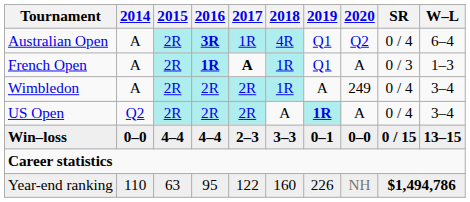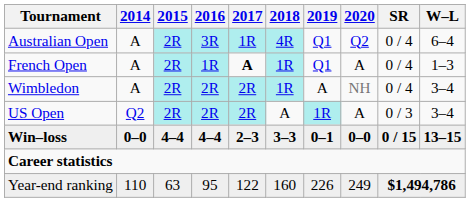 <table class=wikitable style=text-align:center;>
 <tr>
 <th>Tournament</th>
 <th><a href='#'>2014</a></th>
 <th><a href='#'>2015</a></th>
 <th><a href='#'>2016</a></th>
 <th><a href='#'>2017</a></th>
 <th><a href='#'>2018</a></th>
 <th><a href='#'>2019</a></th>
 <th><a href='#'>2020</a></th>
 <th>SR</th>
 <th>W–L</th>
 </tr>
 <tr>
 <td align=left><a href='#'>Australian Open</a></td>
 <td>A</td>
 <td bgcolor=afeeee><a href='#'>2R</a></td>
-<td bgcolor=afeeee><strong><a href='#'>3R</a></strong></td>
+<td bgcolor=afeeee><a href='#'>3R</a></td>
 <td bgcolor=afeeee><a href='#'>1R</a></td>
 <td bgcolor=afeeee><a href='#'>4R</a></td>
 <td><a href='#'>Q1</a></td>
 <td><a href='#'>Q2</a></td>
 <td>0 / 4</td>
 <td>6–4</td>
 </tr>
 <tr>
 <td align=left><a href='#'>French Open</a></td>
 <td>A</td>
 <td bgcolor=afeeee><a href='#'>2R</a></td>
-<td bgcolor=afeeee><strong><a href='#'>1R</a></strong></td>
+<td bgcolor=afeeee><a href='#'>1R</a></td>
 <td><strong>A</strong></td>
 <td bgcolor=afeeee><a href='#'>1R</a></td>
 <td><a href='#'>Q1</a></td>
 <td>A</td>
-<td>0 / 3</td>
+<td>0 / 4</td>
 <td>1–3</td>
 </tr>
 <tr>
 <td align=left><a href='#'>Wimbledon</a></td>
 <td>A</td>
 <td bgcolor=afeeee><a href='#'>2R</a></td>
 <td bgcolor=afeeee><a href='#'>2R</a></td>
 <td bgcolor=afeeee><a href='#'>2R</a></td>
 <td bgcolor=afeeee><a href='#'>1R</a></td>
 <td>A</td>
-<td>249</td>
+<td style="color:#767676;">NH</td>
 <td>0 / 4</td>
 <td>3–4</td>
 </tr>
 <tr>
 <td align=left><a href='#'>US Open</a></td>
 <td><a href='#'>Q2</a></td>
 <td bgcolor=afeeee><a href='#'>2R</a></td>
 <td bgcolor=afeeee><a href='#'>2R</a></td>
 <td bgcolor=afeeee><a href='#'>2R</a></td>
 <td>A</td>
-<td bgcolor=afeeee><strong><a href='#'>1R</a></strong></td>
+<td bgcolor=afeeee><a href='#'>1R</a></td>
 <td>A</td>
-<td>0 / 4</td>
+<td>0 / 3</td>
 <td>3–4</td>
 </tr>
 <tr style="background:#efefef; font-weight:bold;">
 <td style="text-align:left">Win–loss</td>
 <td>0–0</td>
 <td>4–4</td>
 <td>4–4</td>
 <td>2–3</td>
 <td>3–3</td>
 <td>0–1</td>
 <td>0–0</td>
 <td>0 / 15</td>
 <td>13–15</td>
 </tr>
 <tr>
 <td colspan="10" align="left"><strong>Career statistics</strong></td>
 </tr>
 <tr bgcolor=efefef>
 <td align=left>Year-end ranking</td>
 <td>110</td>
 <td>63</td>
 <td>95</td>
 <td>122</td>
 <td>160</td>
 <td>226</td>
-<td style="color:#767676;">NH</td>
+<td>249</td>
 <td colspan="2"><strong>$1,494,786</strong></td>
 </tr>
 </table>
